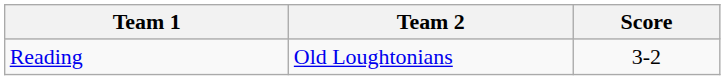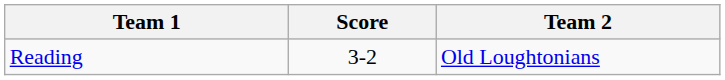 <table class="wikitable" style="font-size: 100%">
 <tr>
 <th width=200>Team 1</th>
+<th width=100>Score</th>
 <th width=200>Team 2</th>
-<th width=100>Score</th>
 </tr>
 <tr>
 <td><a href='#'>Reading</a></td>
+<td align=center>3-2</td>
 <td><a href='#'>Old Loughtonians</a></td>
-<td align=center>3-2</td>
 </tr>
 </table>
